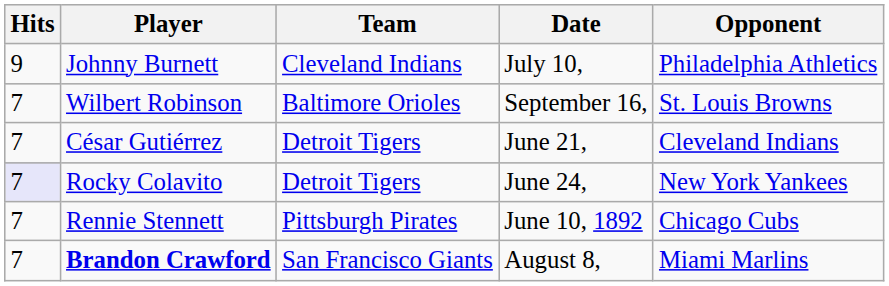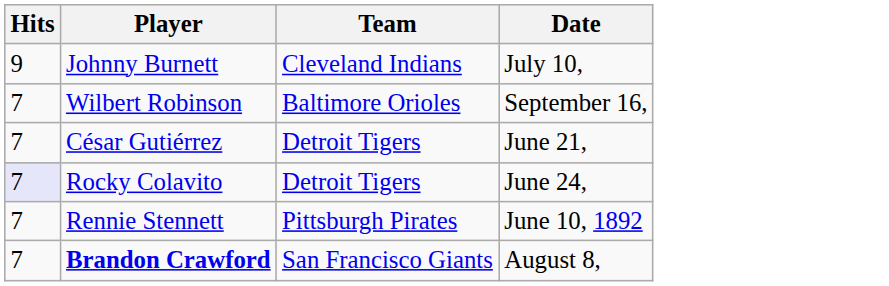 <table class="wikitable sortable">
 <tr>
 <th>Hits</th>
 <th>Player</th>
 <th>Team</th>
 <th>Date</th>
-<th>Opponent</th>
 </tr>
 <tr>
 <td>9</td>
 <td><a href='#'>Johnny Burnett</a></td>
 <td><a href='#'>Cleveland Indians</a></td>
 <td>July 10, </td>
-<td><a href='#'>Philadelphia Athletics</a></td>
 </tr>
 <tr>
 <td>7</td>
 <td><a href='#'>Wilbert Robinson</a></td>
 <td><a href='#'>Baltimore Orioles</a></td>
 <td>September 16, </td>
-<td><a href='#'>St. Louis Browns</a></td>
 </tr>
 <tr>
 <td>7</td>
 <td><a href='#'>César Gutiérrez</a></td>
 <td><a href='#'>Detroit Tigers</a></td>
 <td>June 21, </td>
-<td><a href='#'>Cleveland Indians</a></td>
 </tr>
 <tr>
 <td style="background: lavender;">7</td>
 <td><a href='#'>Rocky Colavito</a></td>
 <td><a href='#'>Detroit Tigers</a></td>
 <td>June 24, </td>
-<td><a href='#'>New York Yankees</a></td>
 </tr>
 <tr>
 <td>7</td>
 <td><a href='#'>Rennie Stennett</a></td>
 <td><a href='#'>Pittsburgh Pirates</a></td>
 <td>June 10, <a href='#'>1892</a></td>
-<td><a href='#'>Chicago Cubs</a></td>
 </tr>
 <tr>
 <td>7</td>
 <td><strong><a href='#'>Brandon Crawford</a></strong></td>
 <td><a href='#'>San Francisco Giants</a></td>
 <td>August 8, </td>
-<td><a href='#'>Miami Marlins</a></td>
 </tr>
 </table>
